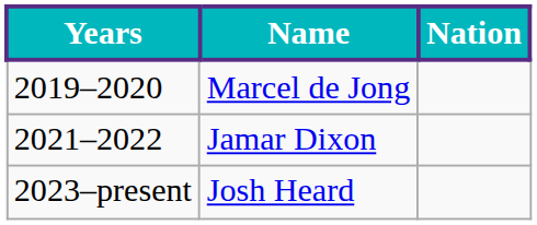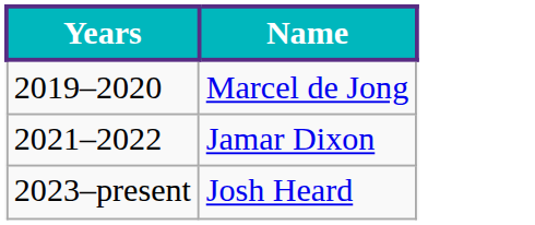 <table class="wikitable">
 <tr>
 <th style="background:#00b7bd; color:#fff; border:2px solid #582c83;" scope="col">Years</th>
 <th style="background:#00b7bd; color:#fff; border:2px solid #582c83;" scope="col">Name</th>
-<th style="background:#00b7bd; color:#fff; border:2px solid #582c83;" scope="col">Nation</th>
 </tr>
 <tr>
 <td>2019–2020</td>
 <td><a href='#'>Marcel de Jong</a></td>
-<td></td>
 </tr>
 <tr>
 <td>2021–2022</td>
 <td><a href='#'>Jamar Dixon</a></td>
-<td></td>
 </tr>
 <tr>
 <td>2023–present</td>
 <td><a href='#'>Josh Heard</a></td>
-<td></td>
 </tr>
 </table>
